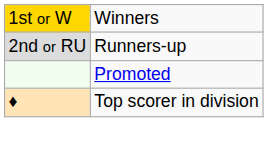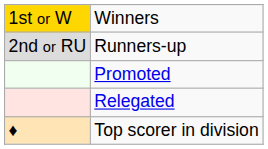 <table class="wikitable" text-align:center">
 <tr>
 <td bgcolor=gold>1st <small>or</small> W</td>
 <td>Winners</td>
 </tr>
 <tr>
 <td bgcolor=#DCDCDC>2nd <small>or</small> RU</td>
 <td>Runners-up</td>
 </tr>
 <tr>
 <td bgcolor=#F0FFF0></td>
 <td><a href='#'>Promoted</a></td>
 </tr>
 <tr>
+<td bgcolor=#FFE4E1></td>
+<td><a href='#'>Relegated</a></td>
+</tr>
+<tr>
 <td bgcolor=#FFE4B5>♦</td>
 <td>Top scorer in division</td>
 </tr>
 </table>
